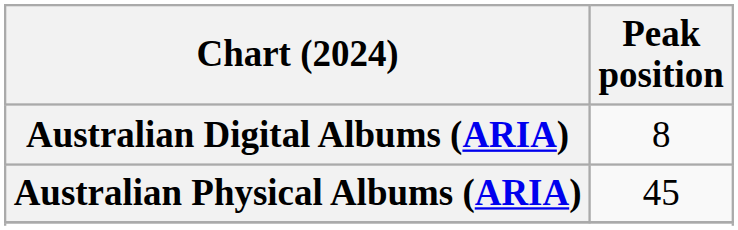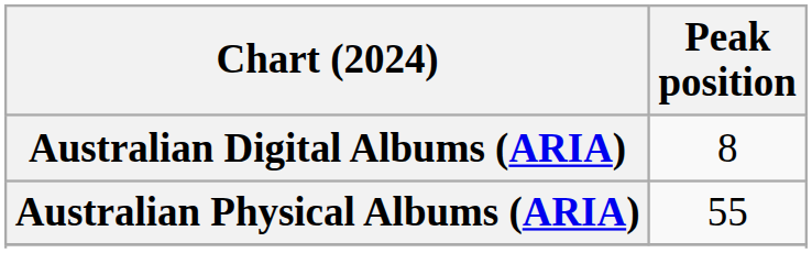 <table class="wikitable sortable plainrowheaders" style="text-align:center">
 <tr>
 <th scope="col">Chart (2024)</th>
 <th scope="col">Peak<br>position</th>
 </tr>
 <tr>
 <th scope="row">Australian Digital Albums (<a href='#'>ARIA</a>)</th>
 <td>8</td>
 </tr>
 <tr>
 <th scope="row">Australian Physical Albums (<a href='#'>ARIA</a>)</th>
-<td>45</td>
+<td>55</td>
 </tr>
 <tr>
 </tr>
 <tr>
 </tr>
 <tr>
 </tr>
 <tr>
 </tr>
 <tr>
 </tr>
 <tr>
 </tr>
 <tr>
 </tr>
 <tr>
 </tr>
 <tr>
 </tr>
 </table>
